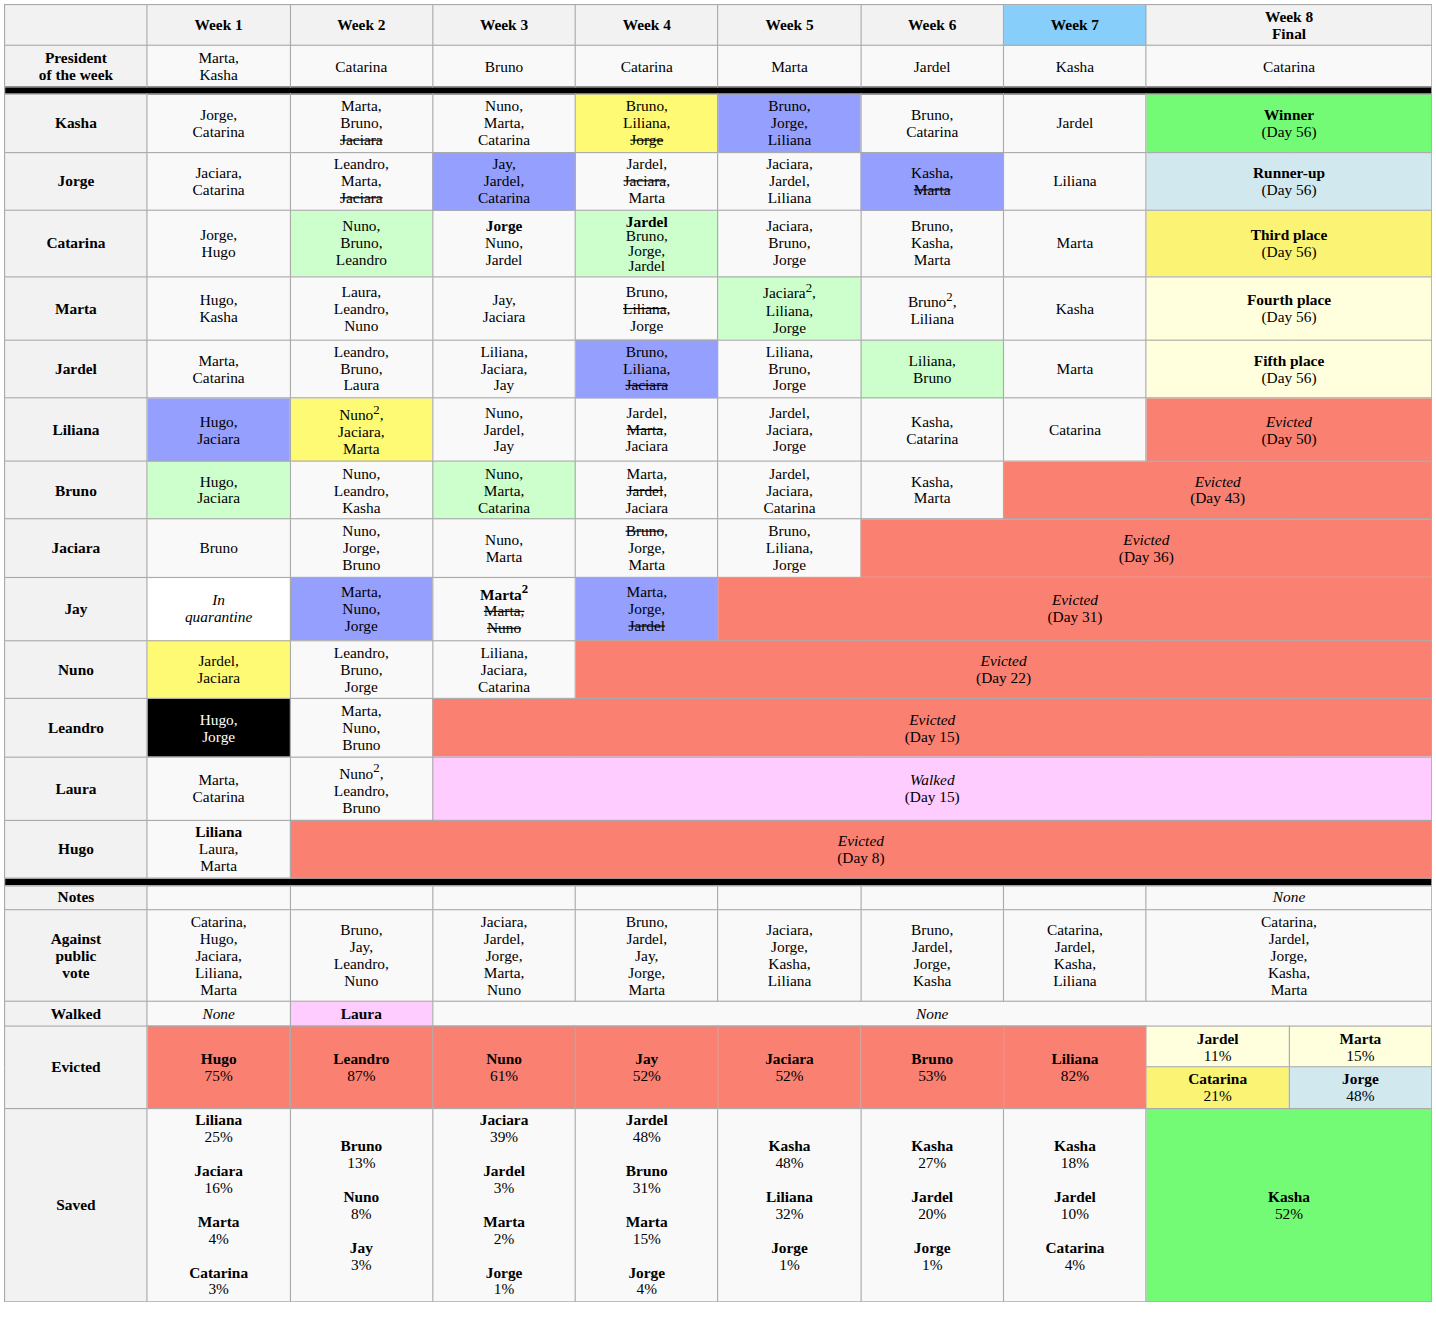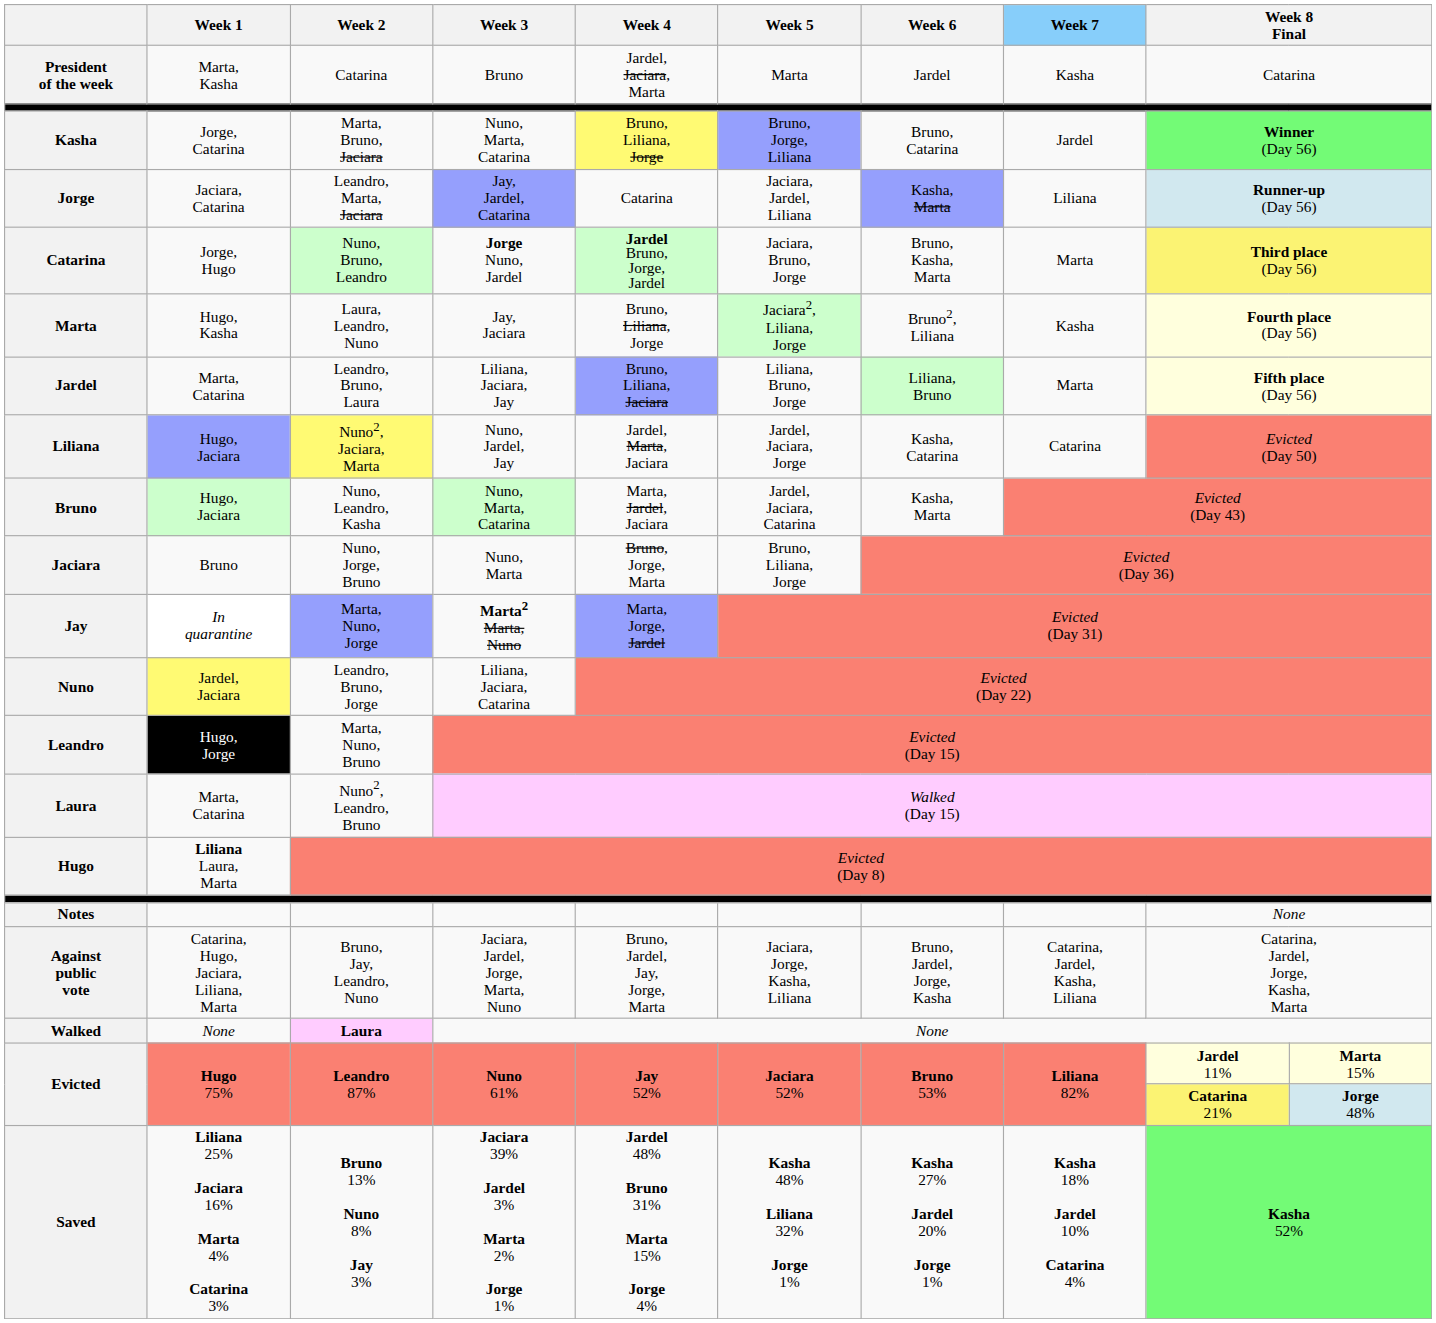 <table class="wikitable nowrap" style="width:100%; text-align:center; font-size:85%; line-height:15px">
 <tr>
 <th style="width:08%"></th>
 <th style="width:08%">Week 1</th>
 <th style="width:08%">Week 2</th>
 <th style="width:08%">Week 3</th>
 <th style="width:08%">Week 4</th>
 <th style="width:08%">Week 5</th>
 <th style="width:08%">Week 6</th>
 <th style="width:08%; background:#87CEFA">Week 7</th>
 <th style="width:16%" colspan="2">Week 8<br>Final</th>
 </tr>
 <tr>
 <th>President<br>of the week</th>
 <td>Marta,<br>Kasha</td>
 <td>Catarina</td>
 <td>Bruno</td>
-<td>Catarina</td>
+<td><span>Jardel,<br><s>Jaciara</s>,<br>Marta</span></td>
 <td>Marta</td>
 <td>Jardel</td>
 <td>Kasha</td>
 <td colspan="2">Catarina</td>
 </tr>
 <tr>
 <td style="background: black" colspan="16"></td>
 </tr>
 <tr>
 <th>Kasha</th>
 <td>Jorge,<br>Catarina</td>
 <td>Marta,<br>Bruno,<br><s>Jaciara</s></td>
 <td>Nuno,<br>Marta,<br><span>Catarina</span></td>
 <td style="background:#fffa73"><span>Bruno,<br>Liliana,<br><s>Jorge</s></span></td>
 <td style="background:#959FFD">Bruno,<br>Jorge,<br>Liliana</td>
 <td>Bruno,<br>Catarina</td>
 <td>Jardel</td>
 <td style="background:#73FB76" colspan="2"><strong>Winner</strong><br>(Day 56)</td>
 </tr>
 <tr>
 <th>Jorge</th>
 <td>Jaciara,<br>Catarina</td>
 <td>Leandro,<br>Marta,<br><s>Jaciara</s></td>
 <td style="background:#959FFD">Jay,<br>Jardel,<br><span>Catarina</span></td>
-<td><span>Jardel,<br><s>Jaciara</s>,<br>Marta</span></td>
+<td>Catarina</td>
 <td>Jaciara,<br>Jardel,<br>Liliana</td>
 <td style="background:#959FFD">Kasha,<br><s>Marta</s></td>
 <td>Liliana</td>
 <td style="background:#D1E8EF" colspan="2"><strong>Runner-up</strong><br>(Day 56)</td>
 </tr>
 <tr>
 <th>Catarina</th>
 <td>Jorge,<br>Hugo</td>
 <td style="background:#cfc">Nuno,<br>Bruno,<br>Leandro</td>
 <td><strong>Jorge</strong><br>Nuno,<br>Jardel</td>
 <td style="background:#cfc; line-height:13px"><strong>Jardel</strong><br>Bruno,<br>Jorge,<br>Jardel</td>
 <td>Jaciara,<br>Bruno,<br>Jorge</td>
 <td>Bruno,<br>Kasha,<br>Marta</td>
 <td>Marta</td>
 <td style="background:#FBF373" colspan="2"><strong>Third place</strong><br>(Day 56)</td>
 </tr>
 <tr>
 <th>Marta</th>
 <td>Hugo,<br>Kasha</td>
 <td>Laura,<br>Leandro,<br>Nuno</td>
 <td>Jay,<br>Jaciara</td>
 <td><span>Bruno,<br><s>Liliana</s>,<br>Jorge</span></td>
 <td style="background:#cfc">Jaciara<sup>2</sup>,<br>Liliana,<br>Jorge</td>
 <td>Bruno<sup>2</sup>,<br>Liliana</td>
 <td>Kasha</td>
 <td style="background:#FFFFDD" colspan="2"><strong>Fourth place</strong><br>(Day 56)</td>
 </tr>
 <tr>
 <th>Jardel</th>
 <td>Marta,<br>Catarina</td>
 <td>Leandro,<br>Bruno,<br>Laura</td>
 <td>Liliana,<br>Jaciara,<br><span>Jay</span></td>
 <td style="background:#959FFD"><span>Bruno,<br>Liliana,<br><s>Jaciara</s></span></td>
 <td>Liliana,<br>Bruno,<br>Jorge</td>
 <td style="background:#cfc"><span>Liliana,<br>Bruno</span></td>
 <td>Marta</td>
 <td style="background:#FFFFDD" colspan="2"><strong>Fifth place</strong><br>(Day 56)</td>
 </tr>
 <tr>
 <th>Liliana</th>
 <td style="background:#959FFD">Hugo,<br>Jaciara</td>
 <td style="background:#fffa73">Nuno<sup>2</sup>,<br>Jaciara,<br>Marta</td>
 <td>Nuno,<br>Jardel,<br><span>Jay</span></td>
 <td><span>Jardel,<br><s>Marta</s>,<br>Jaciara</span></td>
 <td>Jardel,<br>Jaciara,<br>Jorge</td>
 <td>Kasha,<br>Catarina</td>
 <td>Catarina</td>
 <td style="background: salmon" colspan="2"><em>Evicted</em><br>(Day 50)</td>
 </tr>
 <tr>
 <th>Bruno</th>
 <td style="background:#cfc">Hugo,<br>Jaciara</td>
 <td>Nuno,<br>Leandro,<br>Kasha</td>
 <td style="background:#cfc">Nuno,<br>Marta,<br><span>Catarina</span></td>
 <td><span>Marta,<br><s>Jardel</s>,<br>Jaciara</span></td>
 <td>Jardel,<br>Jaciara,<br>Catarina</td>
 <td>Kasha,<br>Marta</td>
 <td style="background: salmon" colspan="3"><em>Evicted</em><br>(Day 43)</td>
 </tr>
 <tr>
 <th>Jaciara</th>
 <td>Bruno</td>
 <td>Nuno,<br>Jorge,<br>Bruno</td>
 <td>Nuno,<br>Marta</td>
 <td><span><s>Bruno</s>,<br>Jorge,<br>Marta</span></td>
 <td>Bruno,<br>Liliana,<br>Jorge</td>
 <td style="background: salmon" colspan="4"><em>Evicted</em><br>(Day 36)</td>
 </tr>
 <tr>
 <th>Jay</th>
 <td style="background:white"><em>In<br>quarantine</em></td>
 <td style="background:#959FFD">Marta,<br>Nuno,<br>Jorge</td>
 <td><strong>Marta<sup>2</sup></strong><br><s>Marta,<br>Nuno</s></td>
 <td style="background:#959FFD"><span>Marta,<br>Jorge,<br><s>Jardel</s></span></td>
 <td style="background: salmon" colspan="5"><em>Evicted</em><br>(Day 31)</td>
 </tr>
 <tr>
 <th>Nuno</th>
 <td style="background:#fffa73">Jardel,<br>Jaciara</td>
 <td>Leandro,<br>Bruno,<br>Jorge</td>
 <td>Liliana,<br>Jaciara,<br><span>Catarina</span></td>
 <td style="background: salmon" colspan="6"><em>Evicted</em><br>(Day 22)</td>
 </tr>
 <tr>
 <th>Leandro</th>
 <td style="background: black; color: white">Hugo,<br>Jorge</td>
 <td>Marta,<br>Nuno,<br>Bruno</td>
 <td style="background: salmon" colspan="7"><em>Evicted</em><br>(Day 15)</td>
 </tr>
 <tr>
 <th>Laura</th>
 <td>Marta,<br>Catarina</td>
 <td>Nuno<sup>2</sup>,<br>Leandro,<br>Bruno</td>
 <td style="background:#FFCCFF" colspan="7"><em>Walked</em><br>(Day 15)</td>
 </tr>
 <tr>
 <th>Hugo</th>
 <td><strong>Liliana</strong><br>Laura,<br>Marta</td>
 <td style="background: salmon" colspan="8"><em>Evicted</em><br>(Day 8)</td>
 </tr>
 <tr>
 <td style="background:black" colspan="16"></td>
 </tr>
 <tr>
 <th>Notes</th>
 <td>  </td>
 <td>  </td>
 <td>    </td>
 <td>  </td>
 <td>  </td>
 <td>  </td>
 <td> </td>
 <td colspan="2"><em>None</em></td>
 </tr>
 <tr>
 <th>Against<br>public<br>vote</th>
 <td>Catarina,<br>Hugo,<br>Jaciara,<br>Liliana,<br>Marta</td>
 <td>Bruno,<br>Jay,<br>Leandro,<br>Nuno</td>
 <td>Jaciara,<br>Jardel,<br>Jorge,<br>Marta,<br>Nuno</td>
 <td>Bruno,<br>Jardel,<br>Jay,<br>Jorge,<br>Marta</td>
 <td>Jaciara,<br>Jorge,<br>Kasha,<br>Liliana</td>
 <td>Bruno,<br>Jardel,<br>Jorge,<br>Kasha</td>
 <td>Catarina,<br>Jardel,<br>Kasha,<br>Liliana</td>
 <td colspan="2">Catarina,<br>Jardel,<br>Jorge,<br>Kasha,<br>Marta</td>
 </tr>
 <tr>
 <th>Walked</th>
 <td><em>None</em></td>
 <td style="background:#FFCCFF"><strong>Laura</strong></td>
 <td colspan="7"><em>None</em></td>
 </tr>
 <tr>
 <th rowspan="2">Evicted</th>
 <td rowspan="2" style="background: salmon"><strong>Hugo</strong><br>75%<br></td>
 <td rowspan="2" style="background: salmon"><strong>Leandro</strong><br>87%<br></td>
 <td rowspan="2" style="background: salmon"><strong>Nuno</strong><br>61%<br></td>
 <td rowspan="2" style="background: salmon"><strong>Jay</strong><br>52%<br></td>
 <td rowspan="2" style="background: salmon"><strong>Jaciara</strong><br>52%<br></td>
 <td rowspan="2" style="background: salmon"><strong>Bruno</strong><br>53%<br></td>
 <td rowspan="2" style="background: salmon"><strong>Liliana</strong><br>82%<br></td>
 <td style="background:#ffffdd; width:08%"><strong>Jardel</strong><br>11%<br></td>
 <td style="background:#ffffdd; width:08%"><strong>Marta</strong><br>15%<br></td>
 </tr>
 <tr>
 <td style="background:#FBF373"><strong>Catarina</strong><br>21%<br></td>
 <td style="background:#D1E8EF"><strong>Jorge</strong><br>48%<br></td>
 </tr>
 <tr>
 <th>Saved</th>
 <td><strong>Liliana</strong><br>25%<br><br><strong>Jaciara</strong><br>16%<br><br><strong>Marta</strong><br>4%<br><br><strong>Catarina</strong><br>3%<br></td>
 <td><strong>Bruno</strong><br>13%<br><br><strong>Nuno</strong><br>8%<br><br><strong>Jay</strong><br>3%<br></td>
 <td><strong>Jaciara</strong><br>39%<br><br><strong>Jardel</strong><br>3%<br><br><strong>Marta</strong><br>2%<br><br><strong>Jorge</strong><br>1%<br></td>
 <td><strong>Jardel</strong><br>48%<br><br><strong>Bruno</strong><br>31%<br><br><strong>Marta</strong><br>15%<br><br><strong>Jorge</strong><br>4%<br></td>
 <td><strong>Kasha</strong><br>48%<br><br><strong>Liliana</strong><br>32%<br><br><strong>Jorge</strong><br>1%<br></td>
 <td><strong>Kasha</strong><br>27%<br><br><strong>Jardel</strong><br>20%<br><br><strong>Jorge</strong><br>1%<br></td>
 <td><strong>Kasha</strong><br>18%<br><br><strong>Jardel</strong><br>10%<br><br><strong>Catarina</strong><br>4%<br></td>
 <td colspan="2" style="background:#73FB76"><strong>Kasha</strong><br>52%<br></td>
 </tr>
 </table>
